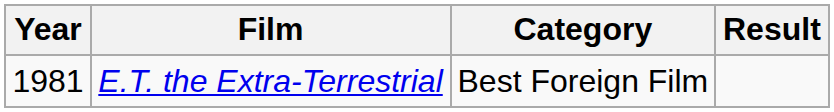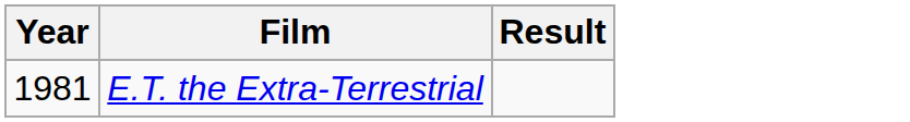 <table class="wikitable">
 <tr>
 <th>Year</th>
 <th>Film</th>
-<th>Category</th>
 <th>Result</th>
 </tr>
 <tr>
 <td style="text-align:center;">1981</td>
 <td style="text-align:center;"><em><a href='#'>E.T. the Extra-Terrestrial</a></em></td>
-<td style="text-align:center;">Best Foreign Film</td>
 <td></td>
 </tr>
 </table>
